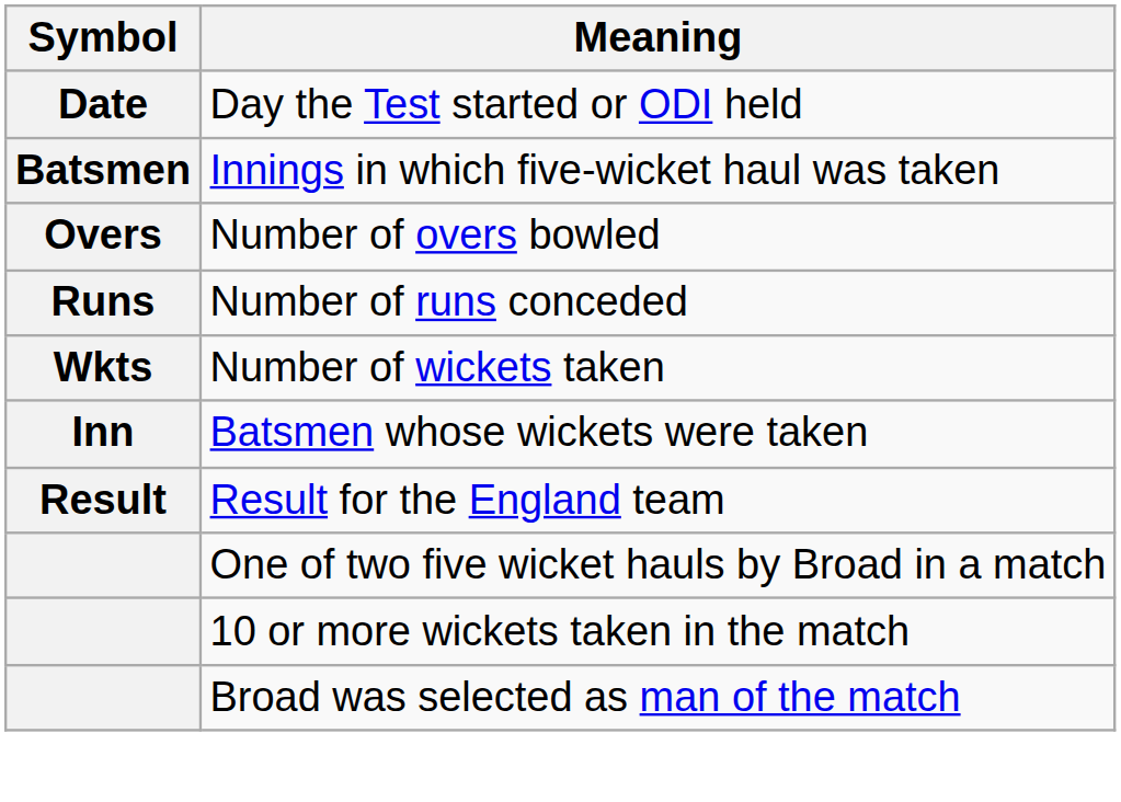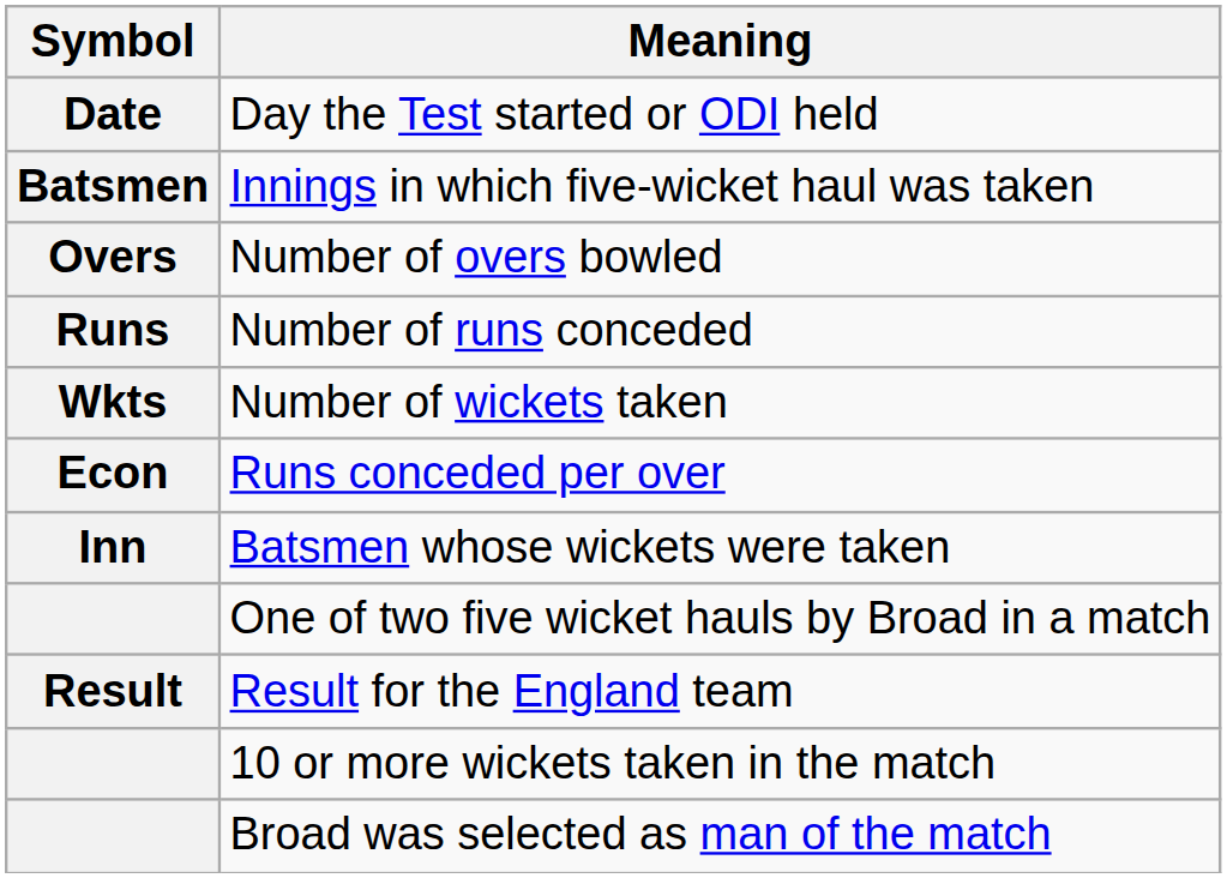 <table class="wikitable"  style="float:left margin-left: 10px;">
 <tr>
 <th>Symbol</th>
 <th>Meaning</th>
 </tr>
 <tr>
 <th>Date</th>
 <td>Day the <a href='#'>Test</a> started or <a href='#'>ODI</a> held</td>
 </tr>
 <tr>
 <th>Batsmen</th>
 <td><a href='#'>Innings</a> in which five-wicket haul was taken</td>
 </tr>
 <tr>
 <th>Overs</th>
 <td>Number of <a href='#'>overs</a> bowled</td>
 </tr>
 <tr>
 <th>Runs</th>
 <td>Number of <a href='#'>runs</a> conceded</td>
 </tr>
 <tr>
 <th>Wkts</th>
 <td>Number of <a href='#'>wickets</a> taken</td>
 </tr>
 <tr>
+<th>Econ</th>
+<td><a href='#'>Runs conceded per over</a></td>
+</tr>
+<tr>
 <th>Inn</th>
 <td><a href='#'>Batsmen</a> whose wickets were taken</td>
 </tr>
 <tr>
+<th></th>
+<td>One of two five wicket hauls by Broad in a match</td>
+</tr>
+<tr>
 <th>Result</th>
 <td><a href='#'>Result</a> for the <a href='#'>England</a> team</td>
-</tr>
-<tr>
-<th></th>
-<td>One of two five wicket hauls by Broad in a match</td>
 </tr>
 <tr>
 <th></th>
 <td>10 or more wickets taken in the match</td>
 </tr>
 <tr>
 <th></th>
 <td>Broad was selected as <a href='#'>man of the match</a></td>
 </tr>
 </table>
